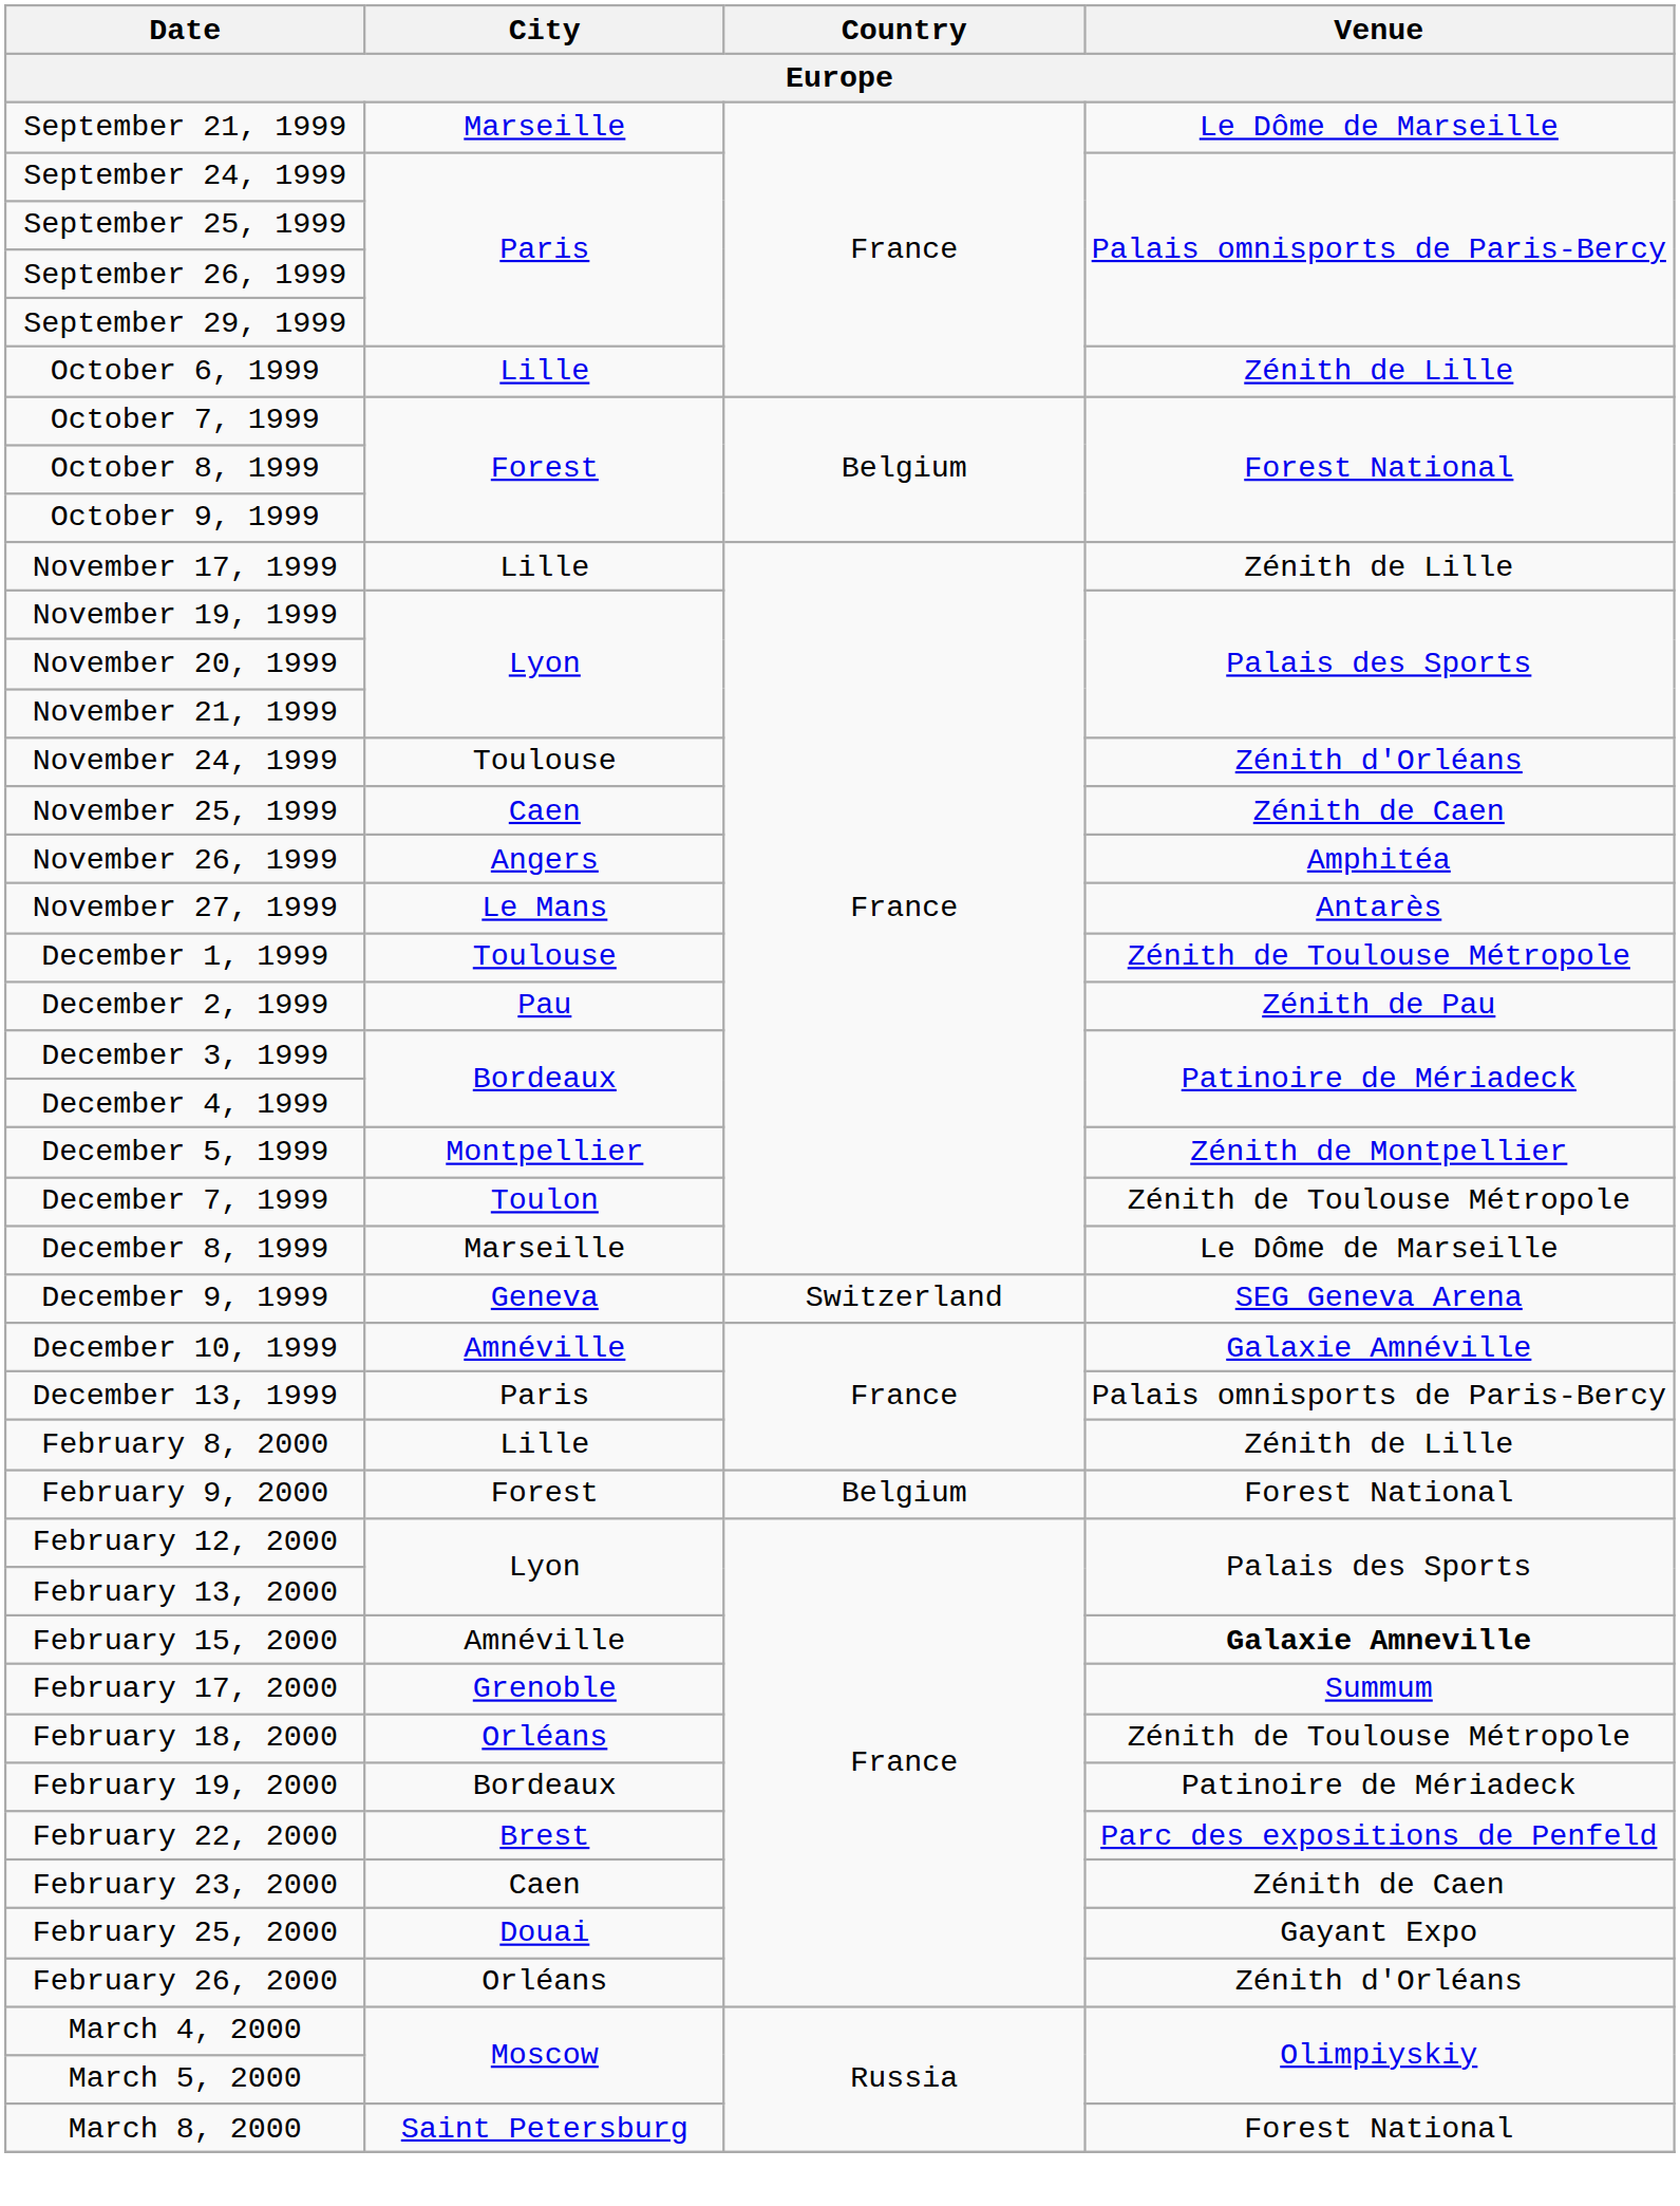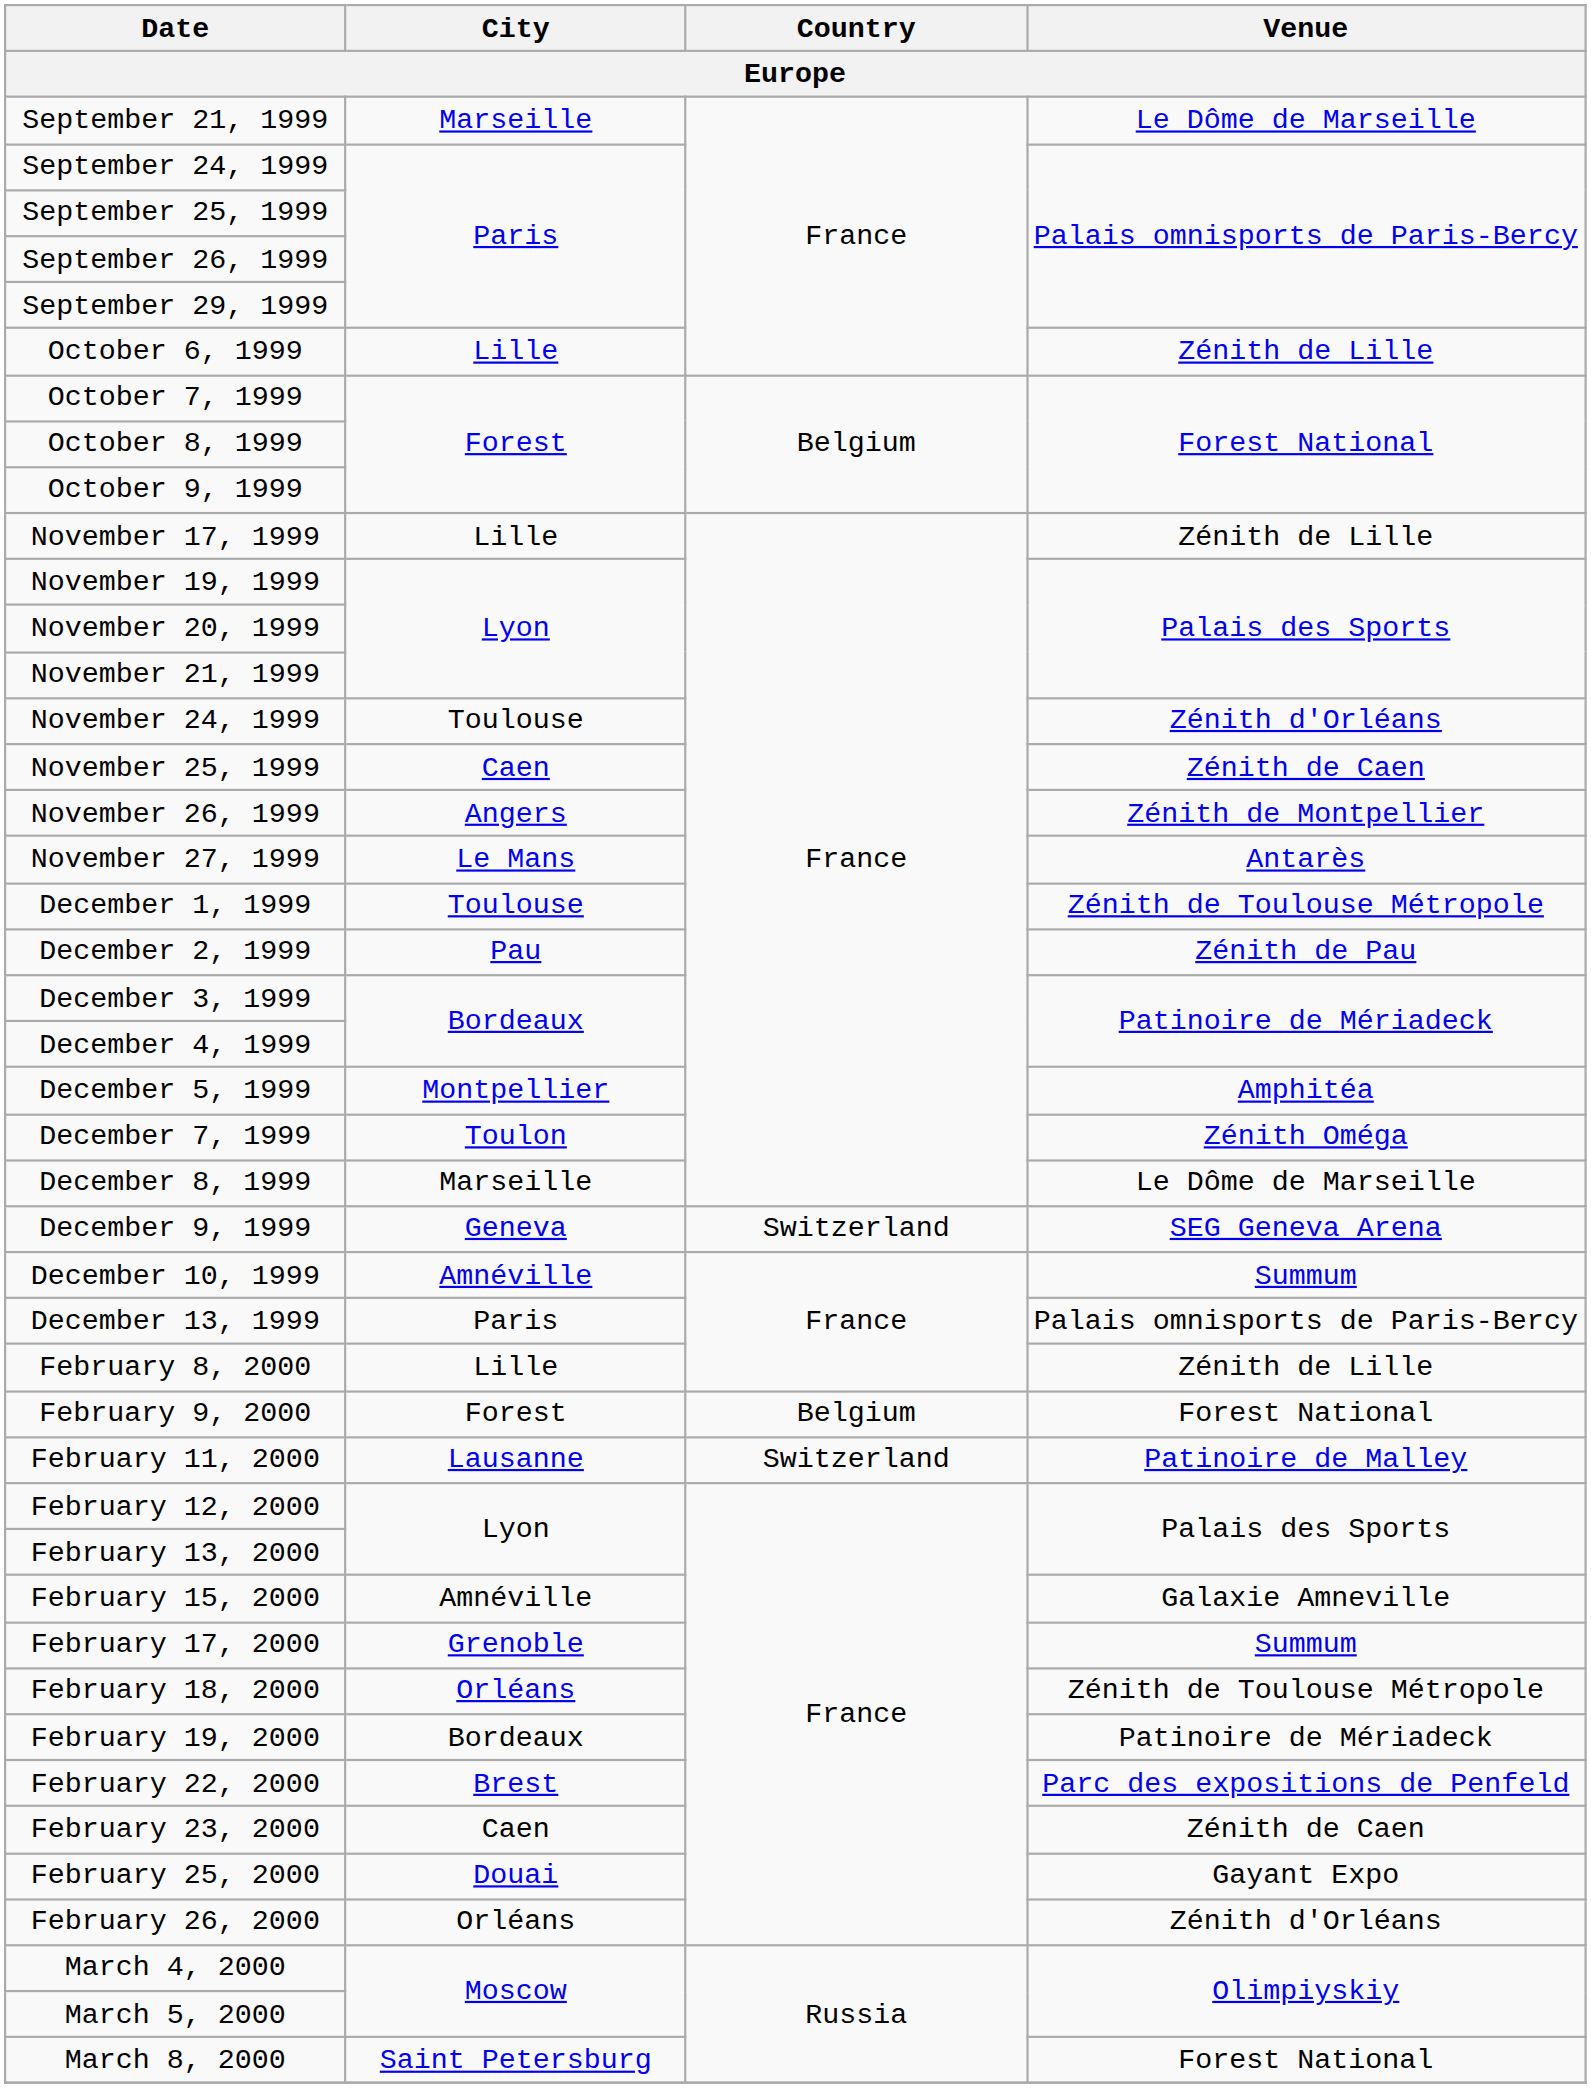 <table class="wikitable" style="text-align:center;">
 <tr>
 <th style="width:150px;">Date</th>
 <th style="width:150px;">City</th>
 <th style="width:150px;">Country</th>
 <th style="width:250px;">Venue</th>
 </tr>
 <tr>
 <th colspan="4">Europe</th>
 </tr>
 <tr>
 <td>September 21, 1999</td>
 <td><a href='#'>Marseille</a></td>
 <td rowspan="6">France</td>
 <td><a href='#'>Le Dôme de Marseille</a></td>
 </tr>
 <tr>
 <td>September 24, 1999</td>
 <td rowspan="4"><a href='#'>Paris</a></td>
 <td rowspan="4"><a href='#'>Palais omnisports de Paris-Bercy</a></td>
 </tr>
 <tr>
 <td>September 25, 1999</td>
 </tr>
 <tr>
 <td>September 26, 1999</td>
 </tr>
 <tr>
 <td>September 29, 1999</td>
 </tr>
 <tr>
 <td>October 6, 1999</td>
 <td><a href='#'>Lille</a></td>
 <td><a href='#'>Zénith de Lille</a></td>
 </tr>
 <tr>
 <td>October 7, 1999</td>
 <td rowspan="3"><a href='#'>Forest</a></td>
 <td rowspan="3">Belgium</td>
 <td rowspan="3"><a href='#'>Forest National</a></td>
 </tr>
 <tr>
 <td>October 8, 1999</td>
 </tr>
 <tr>
 <td>October 9, 1999</td>
 </tr>
 <tr>
 <td>November 17, 1999</td>
 <td>Lille</td>
 <td rowspan="15">France</td>
 <td>Zénith de Lille</td>
 </tr>
 <tr>
 <td>November 19, 1999</td>
 <td rowspan="3"><a href='#'>Lyon</a></td>
 <td rowspan="3"><a href='#'>Palais des Sports</a></td>
 </tr>
 <tr>
 <td>November 20, 1999</td>
 </tr>
 <tr>
 <td>November 21, 1999</td>
 </tr>
 <tr>
 <td>November 24, 1999</td>
 <td>Toulouse</td>
 <td><a href='#'>Zénith d'Orléans</a></td>
 </tr>
 <tr>
 <td>November 25, 1999</td>
 <td><a href='#'>Caen</a></td>
 <td><a href='#'>Zénith de Caen</a></td>
 </tr>
 <tr>
 <td>November 26, 1999</td>
 <td><a href='#'>Angers</a></td>
-<td><a href='#'>Amphitéa</a></td>
+<td><a href='#'>Zénith de Montpellier</a></td>
 </tr>
 <tr>
 <td>November 27, 1999</td>
 <td><a href='#'>Le Mans</a></td>
 <td><a href='#'>Antarès</a></td>
 </tr>
 <tr>
 <td>December 1, 1999</td>
 <td><a href='#'>Toulouse</a></td>
 <td><a href='#'>Zénith de Toulouse Métropole</a></td>
 </tr>
 <tr>
 <td>December 2, 1999</td>
 <td><a href='#'>Pau</a></td>
 <td><a href='#'>Zénith de Pau</a></td>
 </tr>
 <tr>
 <td>December 3, 1999</td>
 <td rowspan="2"><a href='#'>Bordeaux</a></td>
 <td rowspan="2"><a href='#'>Patinoire de Mériadeck</a></td>
 </tr>
 <tr>
 <td>December 4, 1999</td>
 </tr>
 <tr>
 <td>December 5, 1999</td>
 <td><a href='#'>Montpellier</a></td>
-<td><a href='#'>Zénith de Montpellier</a></td>
+<td><a href='#'>Amphitéa</a></td>
 </tr>
 <tr>
 <td>December 7, 1999</td>
 <td><a href='#'>Toulon</a></td>
-<td>Zénith de Toulouse Métropole</td>
+<td><a href='#'>Zénith Oméga</a></td>
 </tr>
 <tr>
 <td>December 8, 1999</td>
 <td>Marseille</td>
 <td>Le Dôme de Marseille</td>
 </tr>
 <tr>
 <td>December 9, 1999</td>
 <td><a href='#'>Geneva</a></td>
 <td>Switzerland</td>
 <td><a href='#'>SEG Geneva Arena</a></td>
 </tr>
 <tr>
 <td>December 10, 1999</td>
 <td><a href='#'>Amnéville</a></td>
 <td rowspan="3">France</td>
-<td><a href='#'>Galaxie Amnéville</a></td>
+<td><a href='#'>Summum</a></td>
 </tr>
 <tr>
 <td>December 13, 1999</td>
 <td>Paris</td>
 <td>Palais omnisports de Paris-Bercy</td>
 </tr>
 <tr>
 <td>February 8, 2000</td>
 <td>Lille</td>
 <td>Zénith de Lille</td>
 </tr>
 <tr>
 <td>February 9, 2000</td>
 <td>Forest</td>
 <td>Belgium</td>
 <td>Forest National</td>
 </tr>
 <tr>
+<td>February 11, 2000</td>
+<td><a href='#'>Lausanne</a></td>
+<td>Switzerland</td>
+<td><a href='#'>Patinoire de Malley</a></td>
+</tr>
+<tr>
 <td>February 12, 2000</td>
 <td rowspan="2">Lyon</td>
 <td rowspan="10">France</td>
 <td rowspan="2">Palais des Sports</td>
 </tr>
 <tr>
 <td>February 13, 2000</td>
 </tr>
 <tr>
 <td>February 15, 2000</td>
 <td>Amnéville</td>
-<td><strong>Galaxie Amneville</strong></td>
+<td>Galaxie Amneville</td>
 </tr>
 <tr>
 <td>February 17, 2000</td>
 <td><a href='#'>Grenoble</a></td>
 <td><a href='#'>Summum</a></td>
 </tr>
 <tr>
 <td>February 18, 2000</td>
 <td><a href='#'>Orléans</a></td>
 <td>Zénith de Toulouse Métropole</td>
 </tr>
 <tr>
 <td>February 19, 2000</td>
 <td>Bordeaux</td>
 <td>Patinoire de Mériadeck</td>
 </tr>
 <tr>
 <td>February 22, 2000</td>
 <td><a href='#'>Brest</a></td>
 <td><a href='#'>Parc des expositions de Penfeld</a></td>
 </tr>
 <tr>
 <td>February 23, 2000</td>
 <td>Caen</td>
 <td>Zénith de Caen</td>
 </tr>
 <tr>
 <td>February 25, 2000</td>
 <td><a href='#'>Douai</a></td>
 <td>Gayant Expo</td>
 </tr>
 <tr>
 <td>February 26, 2000</td>
 <td>Orléans</td>
 <td>Zénith d'Orléans</td>
 </tr>
 <tr>
 <td>March 4, 2000</td>
 <td rowspan="2"><a href='#'>Moscow</a></td>
 <td rowspan="3">Russia</td>
 <td rowspan="2"><a href='#'>Olimpiyskiy</a></td>
 </tr>
 <tr>
 <td>March 5, 2000</td>
 </tr>
 <tr>
 <td>March 8, 2000</td>
 <td><a href='#'>Saint Petersburg</a></td>
 <td>Forest National</td>
 </tr>
 <tr>
 </tr>
 </table>
